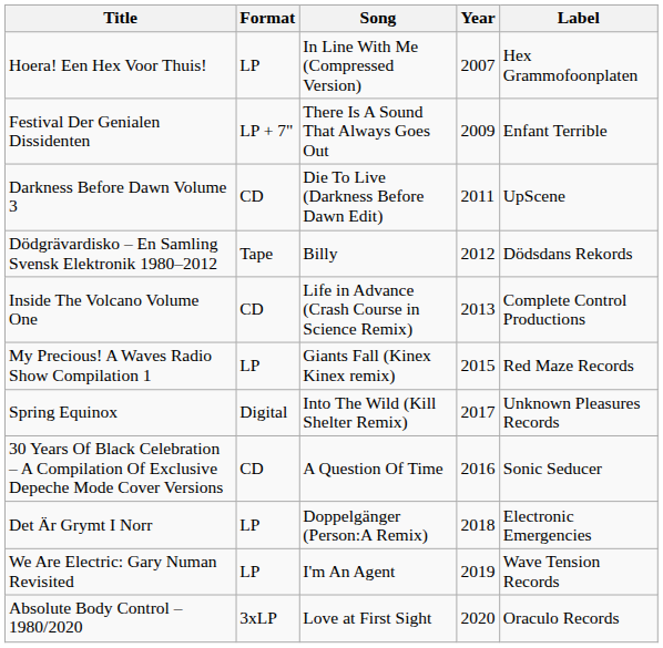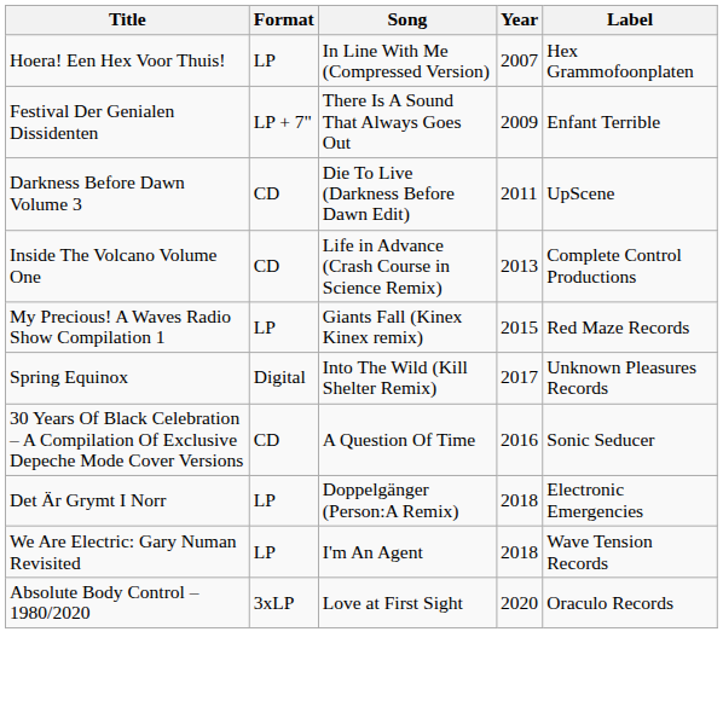 <table class="wikitable">
 <tr>
 <th>Title</th>
 <th>Format</th>
 <th>Song</th>
 <th>Year</th>
 <th>Label</th>
 </tr>
 <tr>
 <td>Hoera! Een Hex Voor Thuis!</td>
 <td>LP</td>
 <td>In Line With Me (Compressed Version)</td>
 <td>2007</td>
 <td>Hex Grammofoonplaten</td>
 </tr>
 <tr>
 <td>Festival Der Genialen Dissidenten</td>
 <td>LP + 7"</td>
 <td>There Is A Sound That Always Goes Out</td>
 <td>2009</td>
 <td>Enfant Terrible</td>
 </tr>
 <tr>
 <td>Darkness Before Dawn Volume 3</td>
 <td>CD</td>
 <td>Die To Live (Darkness Before Dawn Edit)</td>
 <td>2011</td>
 <td>UpScene</td>
-</tr>
-<tr>
-<td>Dödgrävardisko – En Samling Svensk Elektronik 1980–2012</td>
-<td>Tape</td>
-<td>Billy</td>
-<td>2012</td>
-<td>Dödsdans Rekords</td>
 </tr>
 <tr>
 <td>Inside The Volcano Volume One</td>
 <td>CD</td>
 <td>Life in Advance (Crash Course in Science Remix)</td>
 <td>2013</td>
 <td>Complete Control Productions</td>
 </tr>
 <tr>
 <td>My Precious! A Waves Radio Show Compilation 1</td>
 <td>LP</td>
 <td>Giants Fall (Kinex Kinex remix)</td>
 <td>2015</td>
 <td>Red Maze Records</td>
 </tr>
 <tr>
 <td>Spring Equinox</td>
 <td>Digital</td>
 <td>Into The Wild (Kill Shelter Remix)</td>
 <td>2017</td>
 <td>Unknown Pleasures Records</td>
 </tr>
 <tr>
 <td>30 Years Of Black Celebration – A Compilation Of Exclusive Depeche Mode Cover Versions</td>
 <td>CD</td>
 <td>A Question Of Time</td>
 <td>2016</td>
 <td>Sonic Seducer</td>
 </tr>
 <tr>
 <td>Det Är Grymt I Norr</td>
 <td>LP</td>
 <td>Doppelgänger (Person:A Remix)</td>
 <td>2018</td>
 <td>Electronic Emergencies</td>
 </tr>
 <tr>
 <td>We Are Electric: Gary Numan Revisited</td>
 <td>LP</td>
 <td>I'm An Agent</td>
-<td>2019</td>
+<td>2018</td>
 <td>Wave Tension Records</td>
 </tr>
 <tr>
 <td>Absolute Body Control – 1980/2020</td>
 <td>3xLP</td>
 <td>Love at First Sight</td>
 <td>2020</td>
 <td>Oraculo Records</td>
 </tr>
 </table>
